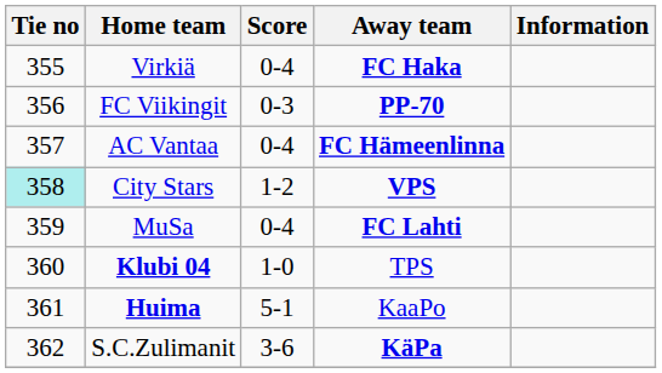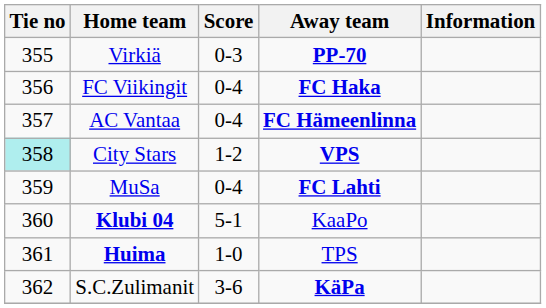 <table class="wikitable" style="text-align:center">
 <tr>
 <th style= width="40px">Tie no</th>
 <th style= width="150px">Home team</th>
 <th style= width="60px">Score</th>
 <th style= width="150px">Away team</th>
 <th style= width="30px">Information</th>
 </tr>
 <tr>
 <td>355</td>
 <td><a href='#'>Virkiä</a></td>
-<td>0-4</td>
-<td><strong><a href='#'>FC Haka</a></strong></td>
+<td>0-3</td>
+<td><strong><a href='#'>PP-70</a></strong></td>
 <td></td>
 </tr>
 <tr>
 <td>356</td>
 <td><a href='#'>FC Viikingit</a></td>
-<td>0-3</td>
-<td><strong><a href='#'>PP-70</a></strong></td>
+<td>0-4</td>
+<td><strong><a href='#'>FC Haka</a></strong></td>
 <td></td>
 </tr>
 <tr>
 <td>357</td>
 <td><a href='#'>AC Vantaa</a></td>
 <td>0-4</td>
 <td><strong><a href='#'>FC Hämeenlinna</a></strong></td>
 <td></td>
 </tr>
 <tr>
 <td style="background: paleturquoise;">358</td>
 <td><a href='#'>City Stars</a></td>
 <td>1-2</td>
 <td><strong><a href='#'>VPS</a></strong></td>
 <td></td>
 </tr>
 <tr>
 <td>359</td>
 <td><a href='#'>MuSa</a></td>
 <td>0-4</td>
 <td><strong><a href='#'>FC Lahti</a></strong></td>
 <td></td>
 </tr>
 <tr>
 <td>360</td>
 <td><strong><a href='#'>Klubi 04</a></strong></td>
-<td>1-0</td>
-<td><a href='#'>TPS</a></td>
+<td>5-1</td>
+<td><a href='#'>KaaPo</a></td>
 <td></td>
 </tr>
 <tr>
 <td>361</td>
 <td><strong><a href='#'>Huima</a></strong></td>
-<td>5-1</td>
-<td><a href='#'>KaaPo</a></td>
+<td>1-0</td>
+<td><a href='#'>TPS</a></td>
 <td></td>
 </tr>
 <tr>
 <td>362</td>
 <td>S.C.Zulimanit</td>
 <td>3-6</td>
 <td><strong><a href='#'>KäPa</a></strong></td>
 <td></td>
 </tr>
 <tr>
 </tr>
 </table>
